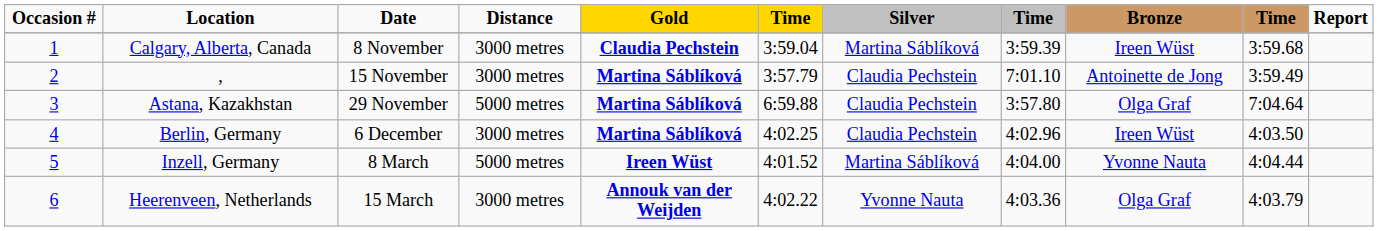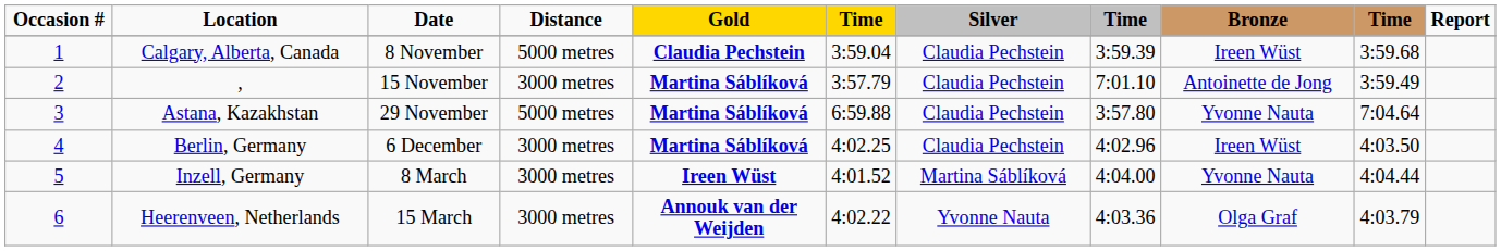 <table class="wikitable">
 <tr>
 <td width="80" align="center"><strong>Occasion #</strong></td>
 <td width="200" align="center"><strong>Location</strong></td>
 <td width="100" align="center"><strong>Date</strong></td>
 <td width="100" align="center"><strong>Distance</strong></td>
 <td width="150" bgcolor="gold" align="center"><strong>Gold</strong></td>
 <td width="50" bgcolor="gold" align="center"><strong>Time</strong></td>
 <td width="150" bgcolor="silver" align="center"><strong>Silver</strong></td>
 <td width="50" bgcolor="silver" align="center"><strong>Time</strong></td>
 <td width="150" bgcolor="#CC9966" align="center"><strong>Bronze</strong></td>
 <td width="50" bgcolor="#CC9966" align="center"><strong>Time</strong></td>
 <td width="50" align="center"><strong>Report</strong></td>
 </tr>
 <tr bgcolor="#cccccc">
 </tr>
 <tr>
 <td align="center"><a href='#'>1</a></td>
 <td align="center"><a href='#'>Calgary, Alberta</a>, Canada</td>
 <td align="center">8 November</td>
-<td align="center">3000 metres</td>
+<td align="center">5000 metres</td>
 <td align="center"><strong><a href='#'>Claudia Pechstein</a></strong><br><small></small></td>
 <td align="center">3:59.04</td>
-<td align="center"><a href='#'>Martina Sáblíková</a><br><small></small></td>
+<td align="center"><a href='#'>Claudia Pechstein</a><br><small></small></td>
 <td align="center">3:59.39</td>
 <td align="center"><a href='#'>Ireen Wüst</a><br><small></small></td>
 <td align="center">3:59.68</td>
 <td align="center"></td>
 </tr>
 <tr>
 <td align="center"><a href='#'>2</a></td>
 <td align="center">, </td>
 <td align="center">15 November</td>
 <td align="center">3000 metres</td>
 <td align="center"><strong><a href='#'>Martina Sáblíková</a></strong><br><small></small></td>
 <td align="center">3:57.79</td>
 <td align="center"><a href='#'>Claudia Pechstein</a><br><small></small></td>
 <td align="center">7:01.10</td>
 <td align="center"><a href='#'>Antoinette de Jong</a><br><small></small></td>
 <td align="center">3:59.49<br><strong></strong></td>
 <td align="center"></td>
 </tr>
 <tr>
 <td align="center"><a href='#'>3</a></td>
 <td align="center"><a href='#'>Astana</a>, Kazakhstan</td>
 <td align="center">29 November</td>
 <td align="center">5000 metres</td>
 <td align="center"><strong><a href='#'>Martina Sáblíková</a></strong><br><small></small></td>
 <td align="center">6:59.88</td>
 <td align="center"><a href='#'>Claudia Pechstein</a><br><small></small></td>
 <td align="center">3:57.80</td>
-<td align="center"><a href='#'>Olga Graf</a><br><small></small></td>
+<td align="center"><a href='#'>Yvonne Nauta</a><br><small></small></td>
 <td align="center">7:04.64</td>
 <td align="center"></td>
 </tr>
 <tr>
 <td align="center"><a href='#'>4</a></td>
 <td align="center"><a href='#'>Berlin</a>, Germany</td>
 <td align="center">6 December</td>
 <td align="center">3000 metres</td>
 <td align="center"><strong><a href='#'>Martina Sáblíková</a></strong><br><small></small></td>
 <td align="center">4:02.25</td>
 <td align="center"><a href='#'>Claudia Pechstein</a><br><small></small></td>
 <td align="center">4:02.96</td>
 <td align="center"><a href='#'>Ireen Wüst</a><br><small></small></td>
 <td align="center">4:03.50</td>
 <td align="center"></td>
 </tr>
 <tr>
 <td align="center"><a href='#'>5</a></td>
 <td align="center"><a href='#'>Inzell</a>, Germany</td>
 <td align="center">8 March</td>
-<td align="center">5000 metres</td>
+<td align="center">3000 metres</td>
 <td align="center"><strong><a href='#'>Ireen Wüst</a></strong><br><small></small></td>
 <td align="center">4:01.52</td>
 <td align="center"><a href='#'>Martina Sáblíková</a><br><small></small></td>
 <td align="center">4:04.00</td>
 <td align="center"><a href='#'>Yvonne Nauta</a><br><small></small></td>
 <td align="center">4:04.44</td>
 <td align="center"></td>
 </tr>
 <tr>
 <td align="center"><a href='#'>6</a></td>
 <td align="center"><a href='#'>Heerenveen</a>, Netherlands</td>
 <td align="center">15 March</td>
 <td align="center">3000 metres</td>
 <td align="center"><strong><a href='#'>Annouk van der Weijden</a></strong><br><small></small></td>
 <td align="center">4:02.22</td>
 <td align="center"><a href='#'>Yvonne Nauta</a><br><small></small></td>
 <td align="center">4:03.36</td>
 <td align="center"><a href='#'>Olga Graf</a><br><small></small></td>
 <td align="center">4:03.79</td>
 <td align="center"></td>
 </tr>
 </table>
